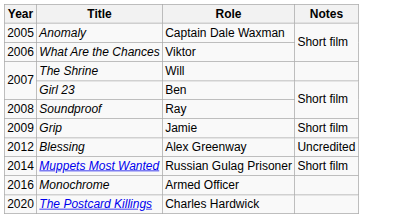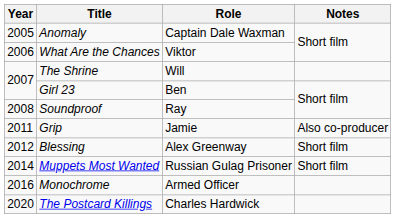 <table class="wikitable">
 <tr>
 <th>Year</th>
 <th>Title</th>
 <th>Role</th>
 <th>Notes</th>
 </tr>
 <tr>
 <td>2005</td>
 <td><em>Anomaly</em></td>
 <td>Captain Dale Waxman</td>
 <td rowspan="2">Short film</td>
 </tr>
 <tr>
 <td>2006</td>
 <td><em>What Are the Chances</em></td>
 <td>Viktor</td>
 </tr>
 <tr>
 <td rowspan="2">2007</td>
 <td><em>The Shrine</em></td>
 <td>Will</td>
 <td></td>
 </tr>
 <tr>
 <td><em>Girl 23</em></td>
 <td>Ben</td>
 <td rowspan="2">Short film</td>
 </tr>
 <tr>
 <td>2008</td>
 <td><em>Soundproof</em></td>
 <td>Ray</td>
 </tr>
 <tr>
-<td>2009</td>
+<td>2011</td>
 <td><em>Grip</em></td>
 <td>Jamie</td>
-<td>Short film</td>
+<td>Also co-producer</td>
 </tr>
 <tr>
 <td>2012</td>
 <td><em>Blessing</em></td>
 <td>Alex Greenway</td>
-<td>Uncredited</td>
+<td>Short film</td>
 </tr>
 <tr>
 <td>2014</td>
 <td><em><a href='#'>Muppets Most Wanted</a></em></td>
 <td>Russian Gulag Prisoner</td>
 <td>Short film</td>
 </tr>
 <tr>
 <td>2016</td>
 <td><em>Monochrome</em></td>
 <td>Armed Officer</td>
 <td></td>
 </tr>
 <tr>
 <td>2020</td>
 <td><em><a href='#'>The Postcard Killings</a></em></td>
 <td>Charles Hardwick</td>
 <td></td>
 </tr>
 </table>
